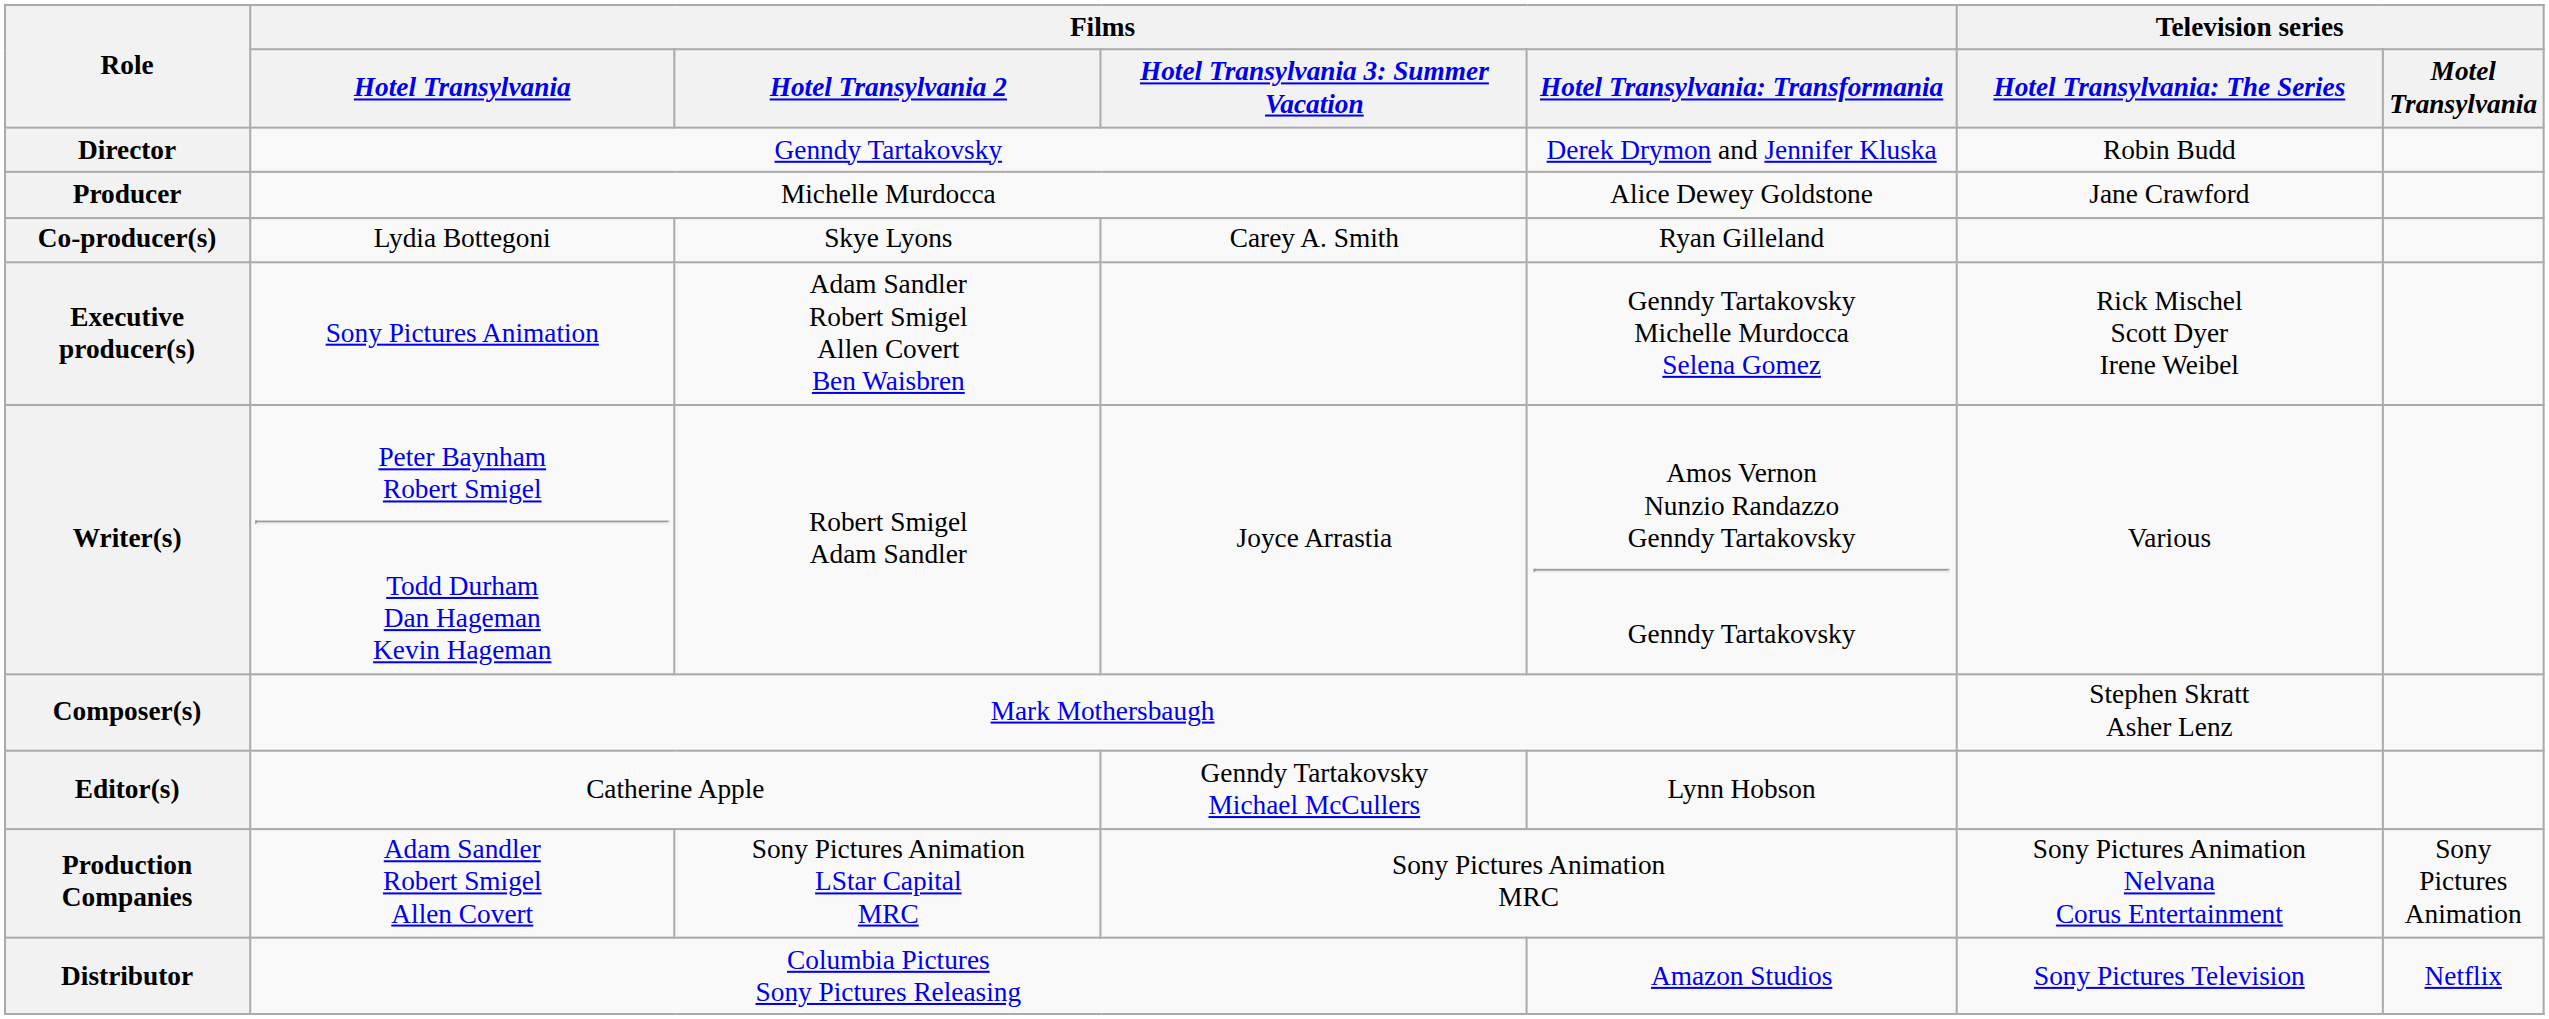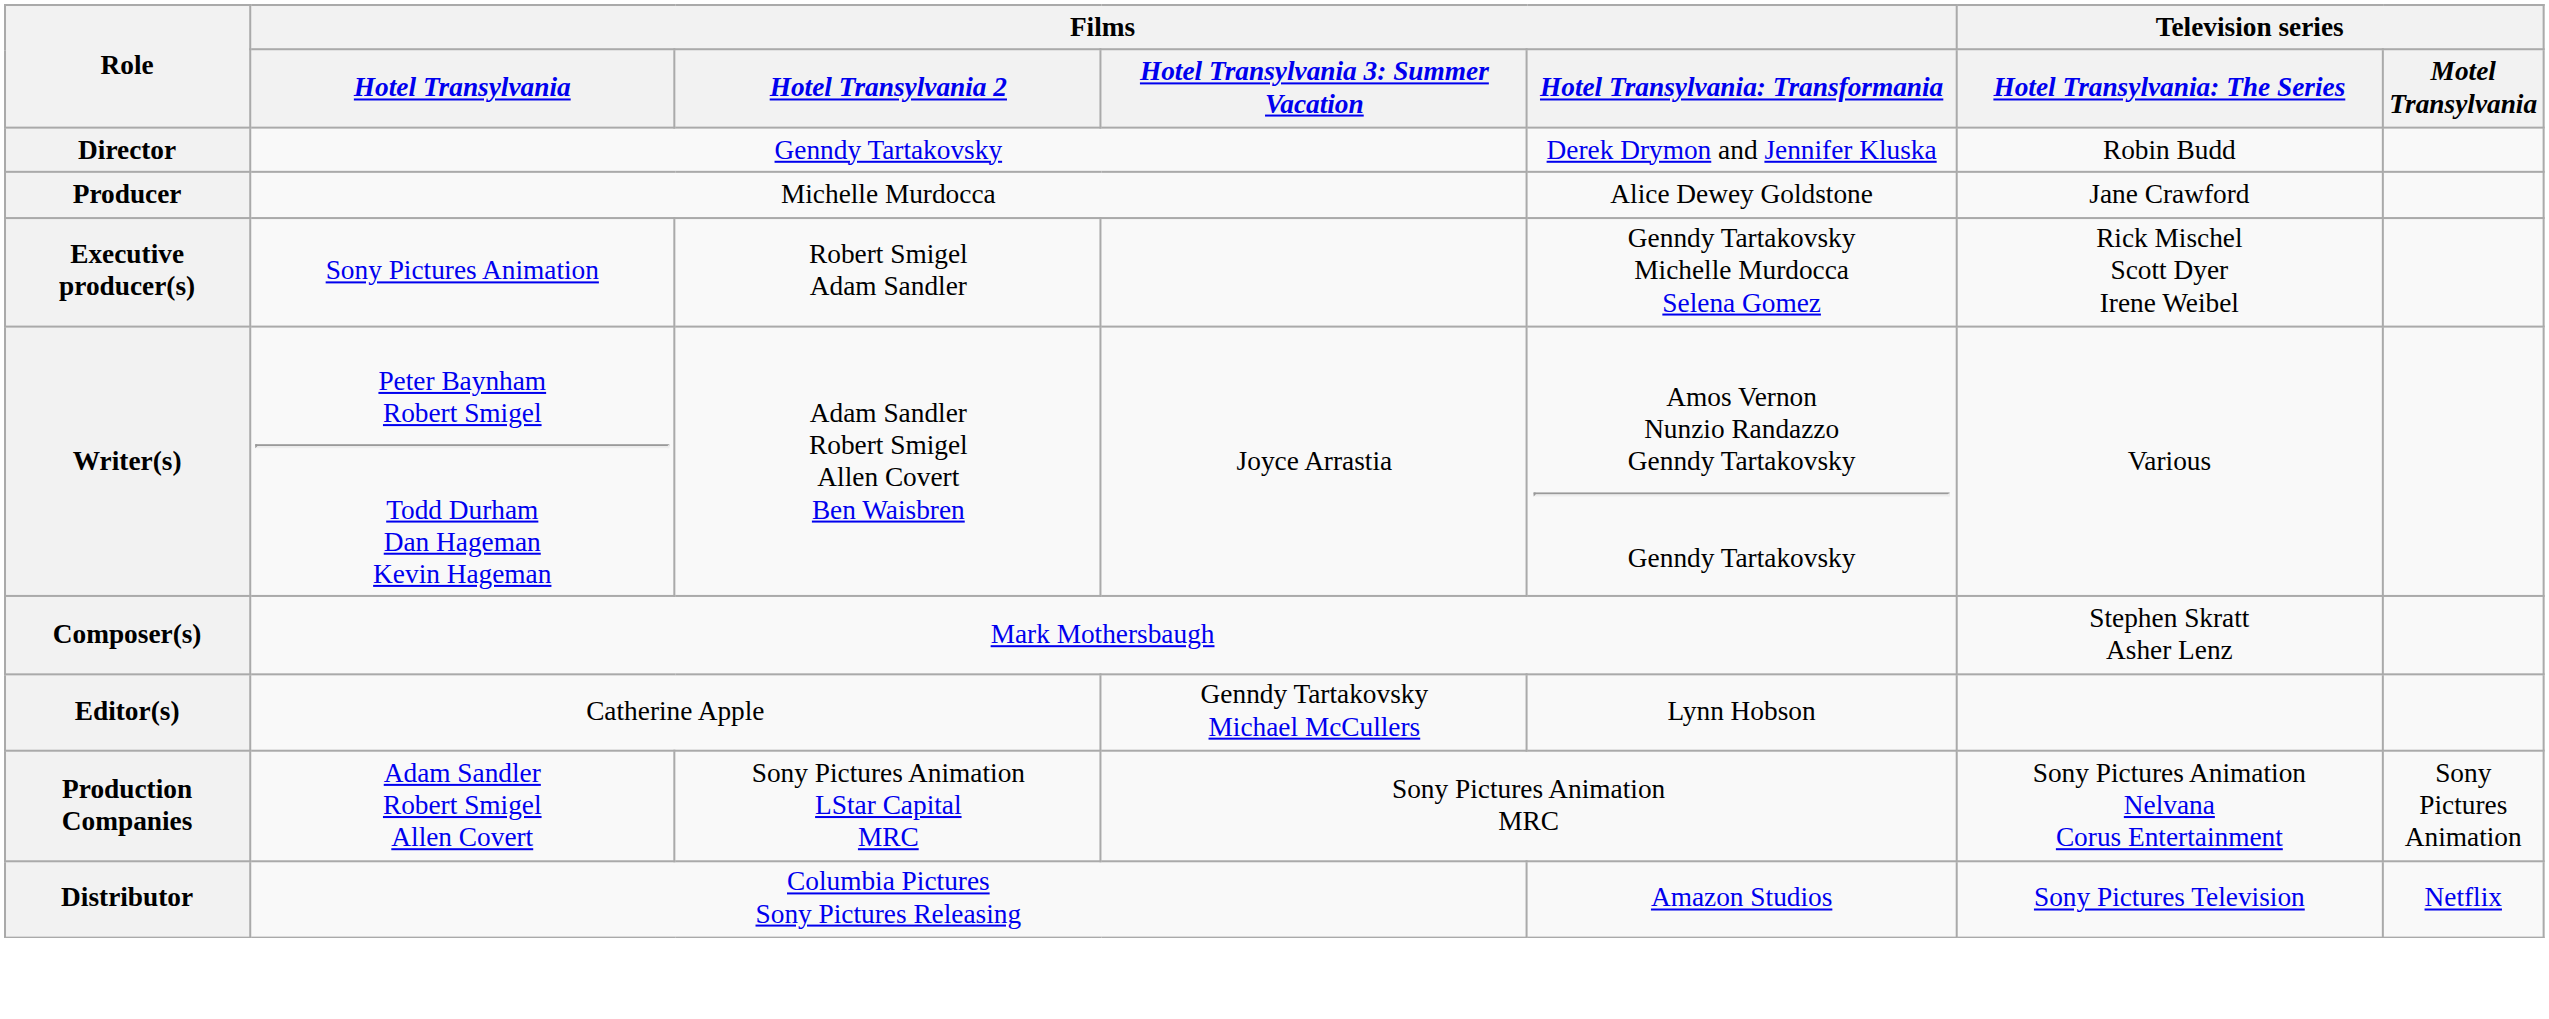 <table class="wikitable" style="text-align:center; font-size:85%; width:100%;">
 <tr>
 <th width="10%" rowspan="2">Role</th>
 <th width="72%" colspan="4">Films</th>
 <th width="18%" colspan="2">Television series</th>
 </tr>
 <tr>
 <th width="18%"><em><a href='#'>Hotel Transylvania</a></em></th>
 <th width="18%"><em><a href='#'>Hotel Transylvania 2</a></em></th>
 <th width="18%"><em><a href='#'>Hotel Transylvania 3: Summer Vacation</a></em></th>
 <th width="18%"><em><a href='#'>Hotel Transylvania: Transformania</a></em></th>
 <th width="18%"><em><a href='#'>Hotel Transylvania: The Series</a></em></th>
 <th width="18%"><em>Motel Transylvania</em></th>
 </tr>
 <tr>
 <th>Director</th>
 <td colspan="3"><a href='#'>Genndy Tartakovsky</a></td>
 <td><a href='#'>Derek Drymon</a> and <a href='#'>Jennifer Kluska</a></td>
 <td>Robin Budd</td>
 <td></td>
 </tr>
 <tr>
 <th>Producer</th>
 <td colspan="3">Michelle Murdocca</td>
 <td>Alice Dewey Goldstone</td>
 <td>Jane Crawford</td>
 <td></td>
 </tr>
 <tr>
-<th>Co-producer(s)</th>
-<td>Lydia Bottegoni</td>
-<td>Skye Lyons</td>
-<td>Carey A. Smith</td>
-<td>Ryan Gilleland</td>
-<td></td>
-<td></td>
-</tr>
-<tr>
 <th>Executive producer(s)</th>
 <td><a href='#'>Sony Pictures Animation</a></td>
-<td>Adam Sandler<br>Robert Smigel<br>Allen Covert<br><a href='#'>Ben Waisbren</a></td>
+<td>Robert Smigel<br>Adam Sandler</td>
 <td></td>
 <td>Genndy Tartakovsky<br>Michelle Murdocca<br><a href='#'>Selena Gomez</a></td>
 <td>Rick Mischel<br>Scott Dyer<br>Irene Weibel</td>
 <td></td>
 </tr>
 <tr>
 <th>Writer(s)</th>
 <td><br><a href='#'>Peter Baynham</a><br><a href='#'>Robert Smigel</a><hr><br><a href='#'>Todd Durham</a><br><a href='#'>Dan Hageman<br>Kevin Hageman</a></td>
-<td>Robert Smigel<br>Adam Sandler</td>
+<td>Adam Sandler<br>Robert Smigel<br>Allen Covert<br><a href='#'>Ben Waisbren</a></td>
 <td>Joyce Arrastia</td>
 <td><br>Amos Vernon<br>Nunzio Randazzo<br>Genndy Tartakovsky<hr><br>Genndy Tartakovsky</td>
 <td>Various</td>
 <td></td>
 </tr>
 <tr>
 <th>Composer(s)</th>
 <td colspan="4"><a href='#'>Mark Mothersbaugh</a></td>
 <td>Stephen Skratt<br>Asher Lenz</td>
 <td></td>
 </tr>
 <tr>
 <th>Editor(s)</th>
 <td colspan="2">Catherine Apple</td>
 <td>Genndy Tartakovsky <br> <a href='#'>Michael McCullers</a></td>
 <td>Lynn Hobson</td>
 <td></td>
 <td></td>
 </tr>
 <tr>
 <th>Production Companies</th>
 <td><a href='#'>Adam Sandler</a><br><a href='#'>Robert Smigel</a><br><a href='#'>Allen Covert</a></td>
 <td>Sony Pictures Animation<br><a href='#'>LStar Capital</a><br><a href='#'>MRC</a></td>
 <td colspan="2">Sony Pictures Animation<br>MRC</td>
 <td>Sony Pictures Animation<br><a href='#'>Nelvana</a><br><a href='#'>Corus Entertainment</a></td>
 <td>Sony Pictures Animation</td>
 </tr>
 <tr>
 <th>Distributor</th>
 <td colspan="3"><a href='#'>Columbia Pictures</a><br><a href='#'>Sony Pictures Releasing</a></td>
 <td><a href='#'>Amazon Studios</a></td>
 <td><a href='#'>Sony Pictures Television</a></td>
 <td><a href='#'>Netflix</a></td>
 </tr>
 </table>
